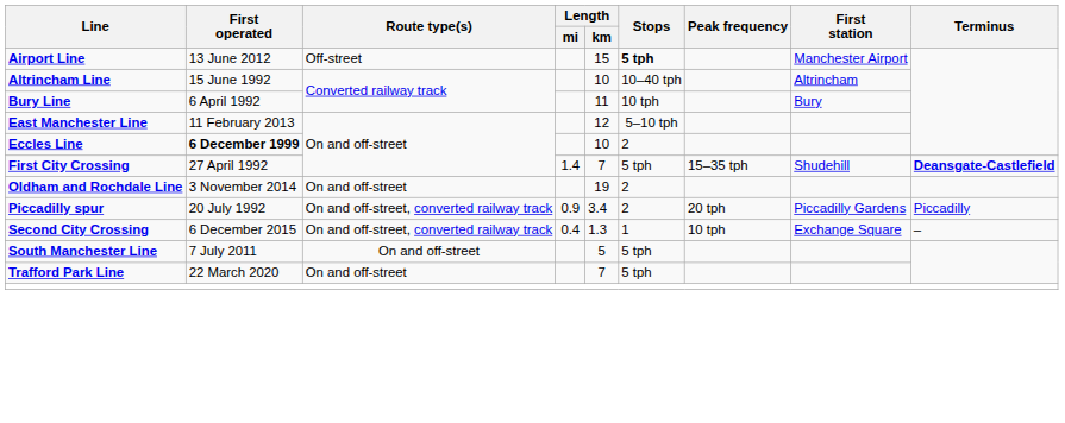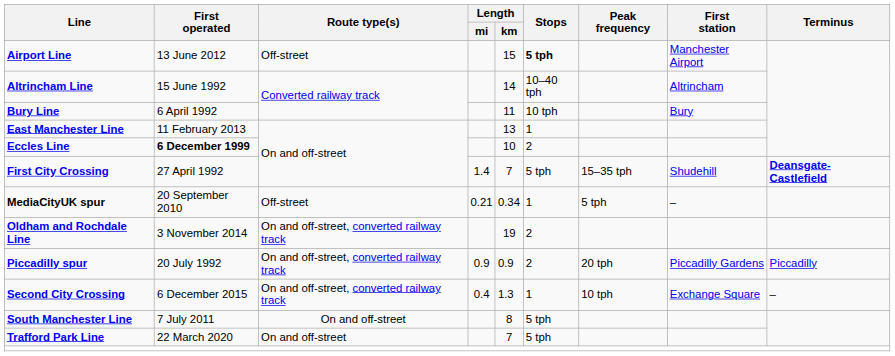 <table class="sortable wikitable">
 <tr>
 <th rowspan="2">Line</th>
 <th rowspan="2">First<br>operated</th>
 <th rowspan="2">Route type(s)</th>
 <th colspan="2">Length</th>
 <th rowspan="2">Stops</th>
 <th rowspan="2">Peak frequency</th>
 <th rowspan="2">First<br>station</th>
 <th rowspan="2">Terminus</th>
 </tr>
 <tr>
 <th> mi </th>
 <th> km </th>
 </tr>
 <tr>
 <td style="text-align:left;"><strong><a href='#'>Airport Line</a></strong></td>
 <td>13 June 2012</td>
 <td>Off-street</td>
 <td></td>
 <td style="text-align:center;">15</td>
 <td><strong>5 tph</strong></td>
 <td></td>
 <td><a href='#'>Manchester Airport</a></td>
 </tr>
 <tr>
 <td style="text-align:left;"><strong><a href='#'>Altrincham Line</a></strong></td>
 <td>15 June 1992</td>
 <td rowspan="2"><a href='#'>Converted railway track</a></td>
 <td></td>
-<td style="text-align:center;">10</td>
+<td style="text-align:center;">14</td>
 <td>10–40 tph</td>
 <td></td>
 <td><a href='#'>Altrincham</a></td>
 </tr>
 <tr>
 <td style="text-align:left;"><strong><a href='#'>Bury Line</a></strong></td>
 <td>6 April 1992</td>
 <td></td>
 <td style="text-align:center;">11</td>
 <td>10 tph</td>
 <td></td>
 <td><a href='#'>Bury</a></td>
 </tr>
 <tr>
 <td style="text-align:left;"><strong><a href='#'>East Manchester Line</a></strong></td>
 <td>11 February 2013</td>
 <td rowspan="3">On and off-street</td>
 <td></td>
-<td style="text-align:center;">12</td>
-<td style="text-align:center;">5–10 tph</td>
+<td style="text-align:center;">13</td>
+<td>1</td>
 <td></td>
 <td></td>
 </tr>
 <tr>
 <td style="text-align:left;"><strong><a href='#'>Eccles Line</a></strong></td>
 <td><strong>6 December 1999</strong></td>
 <td></td>
 <td style="text-align:center;" data-sort-value="7003970000000000000">10</td>
 <td>2</td>
 <td></td>
 <td></td>
 </tr>
 <tr>
 <td style="text-align:left;"><strong><a href='#'>First City Crossing</a></strong></td>
 <td>27 April 1992</td>
 <td style="text-align:center;" data-sort-value="7003640000000000000">1.4</td>
 <td style="text-align:center;">7</td>
 <td>5 tph</td>
 <td>15–35 tph</td>
 <td><a href='#'>Shudehill</a></td>
 <td><strong><a href='#'>Deansgate-Castlefield</a></strong></td>
 </tr>
 <tr>
+<td style="text-align:left;"><strong>MediaCityUK spur</strong></td>
+<td>20 September 2010</td>
+<td>Off-street</td>
+<td style="text-align:center;">0.21</td>
+<td>0.34</td>
+<td>1</td>
+<td>5 tph</td>
+<td>–</td>
+<td></td>
+</tr>
+<tr>
 <td style="text-align:left;"><strong><a href='#'>Oldham and Rochdale Line</a></strong></td>
 <td>3 November 2014</td>
-<td>On and off-street</td>
+<td>On and off-street, <a href='#'>converted railway track</a></td>
 <td></td>
 <td style="text-align:center;">19</td>
 <td>2</td>
 <td></td>
 <td></td>
 </tr>
 <tr>
 <td style="text-align:left;"><strong><a href='#'>Piccadilly spur</a></strong></td>
 <td>20 July 1992</td>
 <td>On and off-street, <a href='#'>converted railway track</a></td>
 <td style="text-align:center;">0.9</td>
-<td>3.4</td>
+<td>0.9</td>
 <td>2</td>
 <td>20 tph</td>
 <td><a href='#'>Piccadilly Gardens</a></td>
 <td><a href='#'>Piccadilly</a></td>
 </tr>
 <tr>
 <td style="text-align:left;"><strong><a href='#'>Second City Crossing</a></strong></td>
 <td>6 December 2015</td>
 <td>On and off-street, <a href='#'>converted railway track</a></td>
 <td style="text-align:center;">0.4</td>
 <td>1.3</td>
 <td>1</td>
 <td>10 tph</td>
 <td><a href='#'>Exchange Square</a></td>
 <td>–</td>
 </tr>
 <tr>
 <td style="text-align:left;"><strong><a href='#'>South Manchester Line</a></strong></td>
 <td>7 July 2011</td>
 <td style="text-align:center;" data-sort-value="7003640000000000000">On and off-street</td>
 <td></td>
-<td style="text-align:center;">5</td>
+<td style="text-align:center;">8</td>
 <td>5 tph</td>
 <td></td>
 <td></td>
 </tr>
 <tr>
 <td style="text-align:left;"><strong><a href='#'>Trafford Park Line</a></strong></td>
 <td>22 March 2020</td>
 <td>On and off-street</td>
 <td></td>
 <td style="text-align:center;">7</td>
 <td>5 tph</td>
 <td></td>
 <td></td>
 </tr>
 <tr>
 <th colspan="9" style="font-weight: normal; font-size: 90%; background:#fff; text-align:left;"></th>
 </tr>
 </table>
